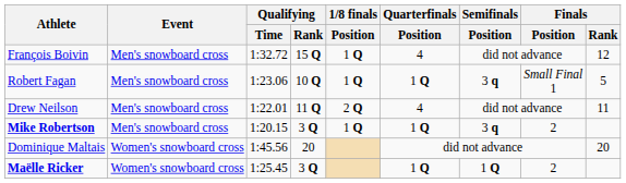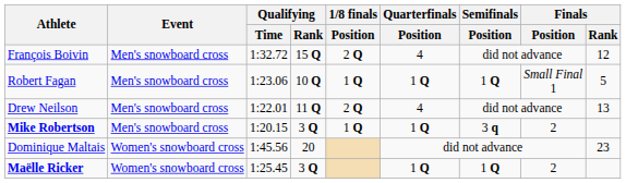 <table class="wikitable">
 <tr>
 <th rowspan="2">Athlete</th>
 <th rowspan="2">Event</th>
 <th colspan="2">Qualifying</th>
 <th>1/8 finals</th>
 <th>Quarterfinals</th>
 <th>Semifinals</th>
 <th colspan=2>Finals</th>
 </tr>
 <tr>
 <th>Time</th>
 <th>Rank</th>
 <th>Position</th>
 <th>Position</th>
 <th>Position</th>
 <th>Position</th>
 <th>Rank</th>
 </tr>
 <tr>
 <td><a href='#'>François Boivin</a></td>
 <td><a href='#'>Men's snowboard cross</a></td>
 <td align="center">1:32.72</td>
 <td align="center">15 <strong>Q</strong></td>
-<td align="center">1 <strong>Q</strong></td>
+<td align="center">2 <strong>Q</strong></td>
 <td align="center">4</td>
 <td colspan=2 align="center">did not advance</td>
 <td align="center">12</td>
 </tr>
 <tr>
 <td><a href='#'>Robert Fagan</a></td>
 <td><a href='#'>Men's snowboard cross</a></td>
 <td align="center">1:23.06</td>
 <td align="center">10 <strong>Q</strong></td>
 <td align="center">1 <strong>Q</strong></td>
 <td align="center">1 <strong>Q</strong></td>
-<td align="center">3 <strong>q</strong></td>
+<td align="center">1 <strong>Q</strong></td>
 <td align="center"><em>Small Final</em><br> 1</td>
 <td align="center">5</td>
 </tr>
 <tr>
 <td><a href='#'>Drew Neilson</a></td>
 <td><a href='#'>Men's snowboard cross</a></td>
 <td align="center">1:22.01</td>
 <td align="center">11 <strong>Q</strong></td>
 <td align="center">2 <strong>Q</strong></td>
 <td align="center">4</td>
 <td colspan=2 align="center">did not advance</td>
-<td align="center">11</td>
+<td align="center">13</td>
 </tr>
 <tr>
 <td><strong><a href='#'>Mike Robertson</a></strong></td>
 <td><a href='#'>Men's snowboard cross</a></td>
 <td align="center">1:20.15</td>
 <td align="center">3 <strong>Q</strong></td>
 <td align="center">1 <strong>Q</strong></td>
 <td align="center">1 <strong>Q</strong></td>
 <td align="center">3 <strong>q</strong></td>
 <td align="center">2</td>
 <td align="center"></td>
 </tr>
 <tr>
 <td><a href='#'>Dominique Maltais</a></td>
 <td><a href='#'>Women's snowboard cross</a></td>
 <td align="center">1:45.56</td>
 <td align="center">20</td>
 <td align="center" bgcolor="wheat"></td>
 <td colspan=3 align="center">did not advance</td>
-<td align="center">20</td>
+<td align="center">23</td>
 </tr>
 <tr>
 <td><strong><a href='#'>Maëlle Ricker</a></strong></td>
 <td><a href='#'>Women's snowboard cross</a></td>
 <td align="center">1:25.45</td>
 <td align="center">3 <strong>Q</strong></td>
 <td align="center" bgcolor="wheat"></td>
 <td align="center">1 <strong>Q</strong></td>
 <td align="center">1 <strong>Q</strong></td>
 <td align="center">2</td>
 <td align="center"></td>
 </tr>
 </table>
